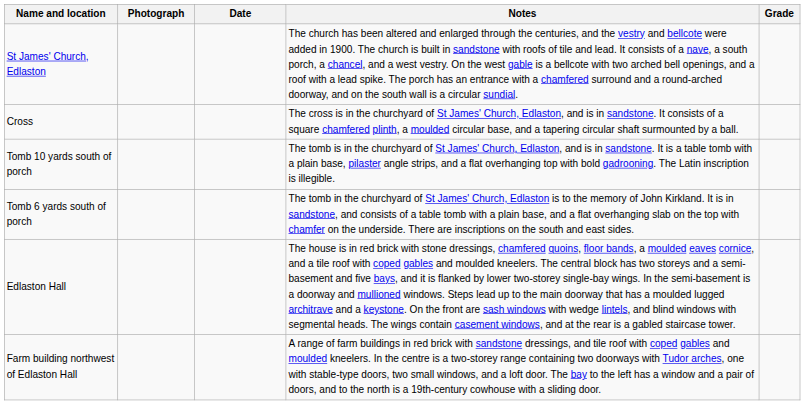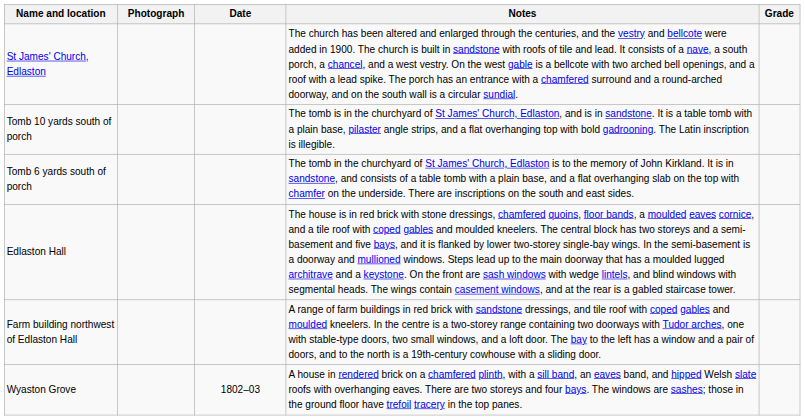 <table class="wikitable sortable plainrowheaders" style="width:100%; border:0; text-align:left; line-height:150%;">
 <tr>
 <th scope="col"  style="width:150px">Name and location</th>
 <th scope="col"  style="width:100px" class="unsortable">Photograph</th>
 <th scope="col"  style="width:120px">Date</th>
 <th scope="col"  style="width:650px" class="unsortable">Notes</th>
 <th scope="col"  style="width:50px">Grade</th>
 </tr>
 <tr>
 <td><a href='#'>St James' Church, Edlaston</a><br><small></small></td>
 <td></td>
 <td align="center"></td>
 <td>The church has been altered and enlarged through the centuries, and the <a href='#'>vestry</a> and <a href='#'>bellcote</a> were added in 1900.  The church is built in <a href='#'>sandstone</a> with roofs of tile and lead.  It consists of a <a href='#'>nave</a>, a south porch, a <a href='#'>chancel</a>, and a west vestry.  On the west <a href='#'>gable</a> is a bellcote with two arched bell openings, and a roof with a lead spike.  The porch has an entrance with a <a href='#'>chamfered</a> surround and a round-arched doorway, and on the south wall is a circular <a href='#'>sundial</a>.</td>
-<td align="center" ></td>
-</tr>
-<tr>
-<td>Cross<br><small></small></td>
-<td></td>
-<td align="center"></td>
-<td>The cross is in the churchyard of <a href='#'>St James' Church, Edlaston</a>, and is in <a href='#'>sandstone</a>.  It consists of a square <a href='#'>chamfered</a> <a href='#'>plinth</a>, a <a href='#'>moulded</a> circular base, and a tapering circular shaft surmounted by a ball.</td>
 <td align="center" ></td>
 </tr>
 <tr>
 <td>Tomb 10 yards south of porch<br><small></small></td>
 <td></td>
 <td align="center"></td>
 <td>The tomb is in the churchyard of <a href='#'>St James' Church, Edlaston</a>, and is in <a href='#'>sandstone</a>.  It is a table tomb with a plain base, <a href='#'>pilaster</a> angle strips, and a flat overhanging top with bold <a href='#'>gadrooning</a>.  The Latin inscription is illegible.</td>
 <td align="center" ></td>
 </tr>
 <tr>
 <td>Tomb 6 yards south of porch<br><small></small></td>
 <td></td>
 <td align="center"></td>
 <td>The tomb in the churchyard of <a href='#'>St James' Church, Edlaston</a> is to the memory of John Kirkland.  It is in <a href='#'>sandstone</a>, and consists of a table tomb with a plain base, and a flat overhanging slab on the top with <a href='#'>chamfer</a> on the underside.  There are inscriptions on the south and east sides.</td>
 <td align="center" ></td>
 </tr>
 <tr>
 <td>Edlaston Hall<br><small></small></td>
 <td></td>
 <td align="center"></td>
 <td>The house is in red brick with stone dressings, <a href='#'>chamfered</a> <a href='#'>quoins</a>, <a href='#'>floor bands</a>, a <a href='#'>moulded</a> <a href='#'>eaves</a> <a href='#'>cornice</a>, and a tile roof with <a href='#'>coped</a> <a href='#'>gables</a> and moulded kneelers.  The central block has two storeys and a semi-basement and five <a href='#'>bays</a>, and it is flanked by lower two-storey single-bay wings.  In the semi-basement is a doorway and <a href='#'>mullioned</a> windows.  Steps lead up to the main doorway that has a moulded lugged <a href='#'>architrave</a> and a <a href='#'>keystone</a>.  On the front are <a href='#'>sash windows</a> with wedge <a href='#'>lintels</a>, and blind windows with segmental heads.  The wings contain <a href='#'>casement windows</a>, and at the rear is a gabled staircase tower.</td>
 <td align="center" ></td>
 </tr>
 <tr>
 <td>Farm building northwest of Edlaston Hall<br><small></small></td>
 <td></td>
 <td align="center"></td>
 <td>A range of farm buildings in red brick with <a href='#'>sandstone</a> dressings, and tile roof with <a href='#'>coped</a> <a href='#'>gables</a> and <a href='#'>moulded</a> kneelers.  In the centre is a two-storey range containing two doorways with <a href='#'>Tudor arches</a>, one with stable-type doors, two small windows, and a loft door.  The <a href='#'>bay</a> to the left has a window and a pair of doors, and to the north is a 19th-century cowhouse with a sliding door.</td>
 <td align="center" ></td>
 </tr>
 <tr>
+<td>Wyaston Grove<br><small></small></td>
+<td></td>
+<td align="center">1802–03</td>
+<td>A house in <a href='#'>rendered</a> brick on a <a href='#'>chamfered</a> <a href='#'>plinth</a>, with a <a href='#'>sill band</a>, an <a href='#'>eaves</a> band, and <a href='#'>hipped</a> Welsh <a href='#'>slate</a> roofs with overhanging eaves.  There are two storeys and four <a href='#'>bays</a>.  The windows are <a href='#'>sashes</a>; those in the ground floor have <a href='#'>trefoil</a> <a href='#'>tracery</a> in the top panes.</td>
+<td align="center" ></td>
+</tr>
+<tr>
 </tr>
 </table>
